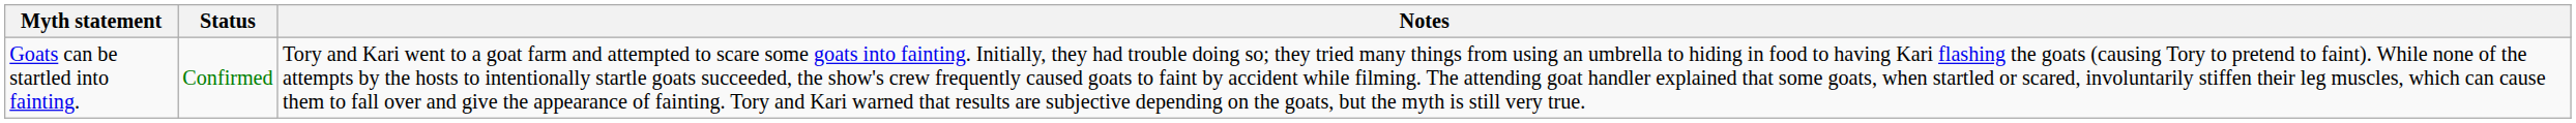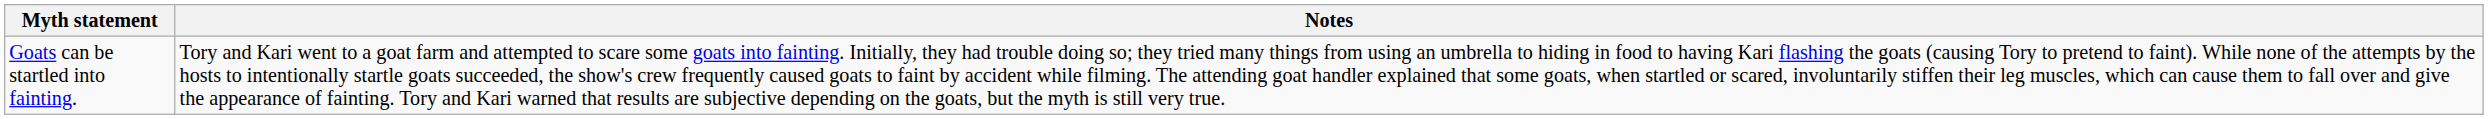 <table class="wikitable plainrowheaders">
 <tr>
 <th>Myth statement</th>
-<th>Status</th>
 <th>Notes</th>
 </tr>
 <tr>
 <td><a href='#'>Goats</a> can be startled into <a href='#'>fainting</a>.</td>
-<td style="color:green">Confirmed</td>
 <td>Tory and Kari went to a goat farm and attempted to scare some <a href='#'>goats into fainting</a>. Initially, they had trouble doing so; they tried many things from using an umbrella to hiding in food to having Kari <a href='#'>flashing</a> the goats (causing Tory to pretend to faint). While none of the attempts by the hosts to intentionally startle goats succeeded, the show's crew frequently caused goats to faint by accident while filming. The attending goat handler explained that some goats, when startled or scared, involuntarily stiffen their leg muscles, which can cause them to fall over and give the appearance of fainting. Tory and Kari warned that results are subjective depending on the goats, but the myth is still very true.</td>
 </tr>
 </table>
